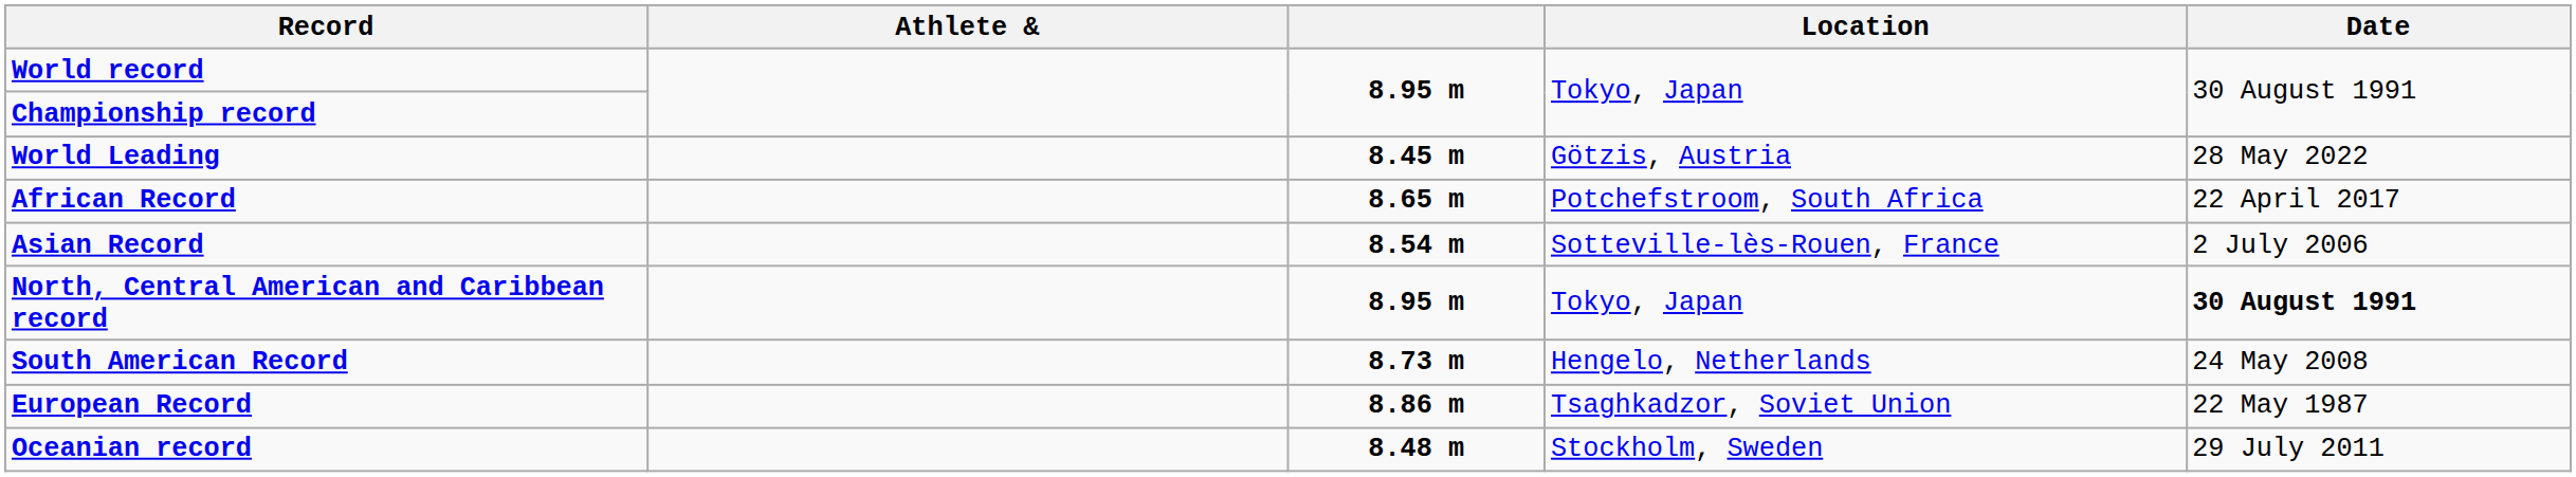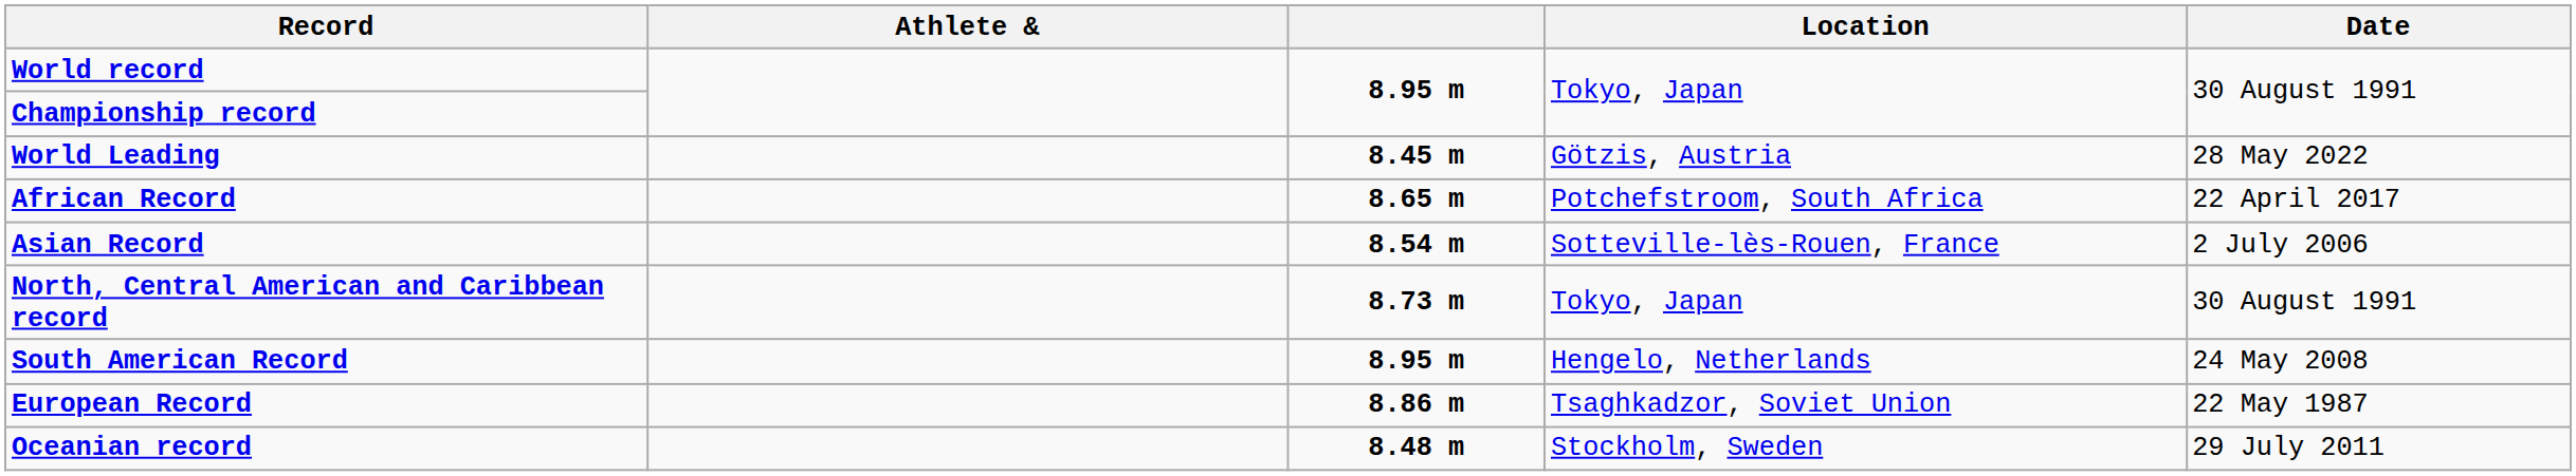 <table class="wikitable">
 <tr>
 <th width=25% align=center>Record</th>
 <th width=25% align=center>Athlete & </th>
 <th width=10% align=center></th>
 <th width=25% align=center>Location</th>
 <th width=15% align=center>Date</th>
 </tr>
 <tr>
 <td><strong><a href='#'>World record</a></strong></td>
 <td rowspan=2></td>
 <td align=center rowspan=2><strong>8.95 m</strong></td>
 <td rowspan=2><a href='#'>Tokyo</a>, <a href='#'>Japan</a></td>
 <td rowspan=2>30 August 1991</td>
 </tr>
 <tr>
 <td><strong><a href='#'>Championship record</a></strong></td>
 </tr>
 <tr>
 <td><strong><a href='#'>World Leading</a></strong></td>
 <td></td>
 <td align=center><strong>8.45 m</strong></td>
 <td><a href='#'>Götzis</a>, <a href='#'>Austria</a></td>
 <td>28 May 2022</td>
 </tr>
 <tr>
 <td><strong><a href='#'>African Record</a></strong></td>
 <td></td>
 <td align=center><strong>8.65 m</strong></td>
 <td><a href='#'>Potchefstroom</a>, <a href='#'>South Africa</a></td>
 <td>22 April 2017</td>
 </tr>
 <tr>
 <td><strong><a href='#'>Asian Record</a></strong></td>
 <td></td>
 <td align=center><strong>8.54 m</strong></td>
 <td><a href='#'>Sotteville-lès-Rouen</a>, <a href='#'>France</a></td>
 <td>2 July 2006</td>
 </tr>
 <tr>
 <td><strong><a href='#'>North, Central American and Caribbean record</a></strong></td>
 <td></td>
-<td align=center><strong>8.95 m</strong></td>
+<td align=center><strong>8.73 m</strong></td>
 <td><a href='#'>Tokyo</a>, <a href='#'>Japan</a></td>
-<td><strong>30 August 1991</strong></td>
+<td>30 August 1991</td>
 </tr>
 <tr>
 <td><strong><a href='#'>South American Record</a></strong></td>
 <td></td>
-<td align=center><strong>8.73 m</strong></td>
+<td align=center><strong>8.95 m</strong></td>
 <td><a href='#'>Hengelo</a>, <a href='#'>Netherlands</a></td>
 <td>24 May 2008</td>
 </tr>
 <tr>
 <td><strong><a href='#'>European Record</a></strong></td>
 <td></td>
 <td align=center><strong>8.86 m</strong></td>
 <td><a href='#'>Tsaghkadzor</a>, <a href='#'>Soviet Union</a></td>
 <td>22 May 1987</td>
 </tr>
 <tr>
 <td><strong><a href='#'>Oceanian record</a></strong></td>
 <td></td>
 <td align=center><strong>8.48 m</strong></td>
 <td><a href='#'>Stockholm</a>, <a href='#'>Sweden</a></td>
 <td>29 July 2011</td>
 </tr>
 </table>
